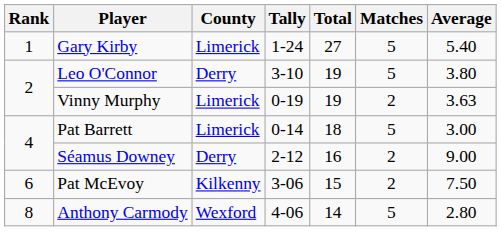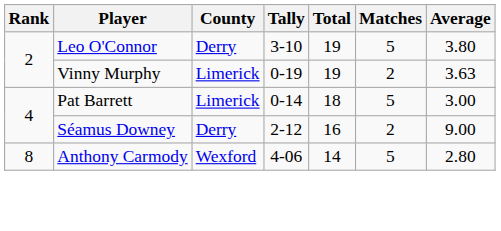 <table class="wikitable">
 <tr>
 <th>Rank</th>
 <th>Player</th>
 <th>County</th>
 <th>Tally</th>
 <th>Total</th>
 <th>Matches</th>
 <th>Average</th>
-</tr>
-<tr>
-<td rowspan=1 align=center>1</td>
-<td><a href='#'>Gary Kirby</a></td>
-<td><a href='#'>Limerick</a></td>
-<td align=center>1-24</td>
-<td align=center>27</td>
-<td align=center>5</td>
-<td align=center>5.40</td>
 </tr>
 <tr>
 <td rowspan=2 align=center>2</td>
 <td><a href='#'>Leo O'Connor</a></td>
 <td><a href='#'>Derry</a></td>
 <td align=center>3-10</td>
 <td align=center>19</td>
 <td align=center>5</td>
 <td align=center>3.80</td>
 </tr>
 <tr>
 <td>Vinny Murphy</td>
 <td><a href='#'>Limerick</a></td>
 <td align=center>0-19</td>
 <td align=center>19</td>
 <td align=center>2</td>
 <td align=center>3.63</td>
 </tr>
 <tr>
 <td rowspan=2 align=center>4</td>
 <td>Pat Barrett</td>
 <td><a href='#'>Limerick</a></td>
 <td align=center>0-14</td>
 <td align=center>18</td>
 <td align=center>5</td>
 <td align=center>3.00</td>
 </tr>
 <tr>
 <td><a href='#'>Séamus Downey</a></td>
 <td><a href='#'>Derry</a></td>
 <td align=center>2-12</td>
 <td align=center>16</td>
 <td align=center>2</td>
 <td align=center>9.00</td>
 </tr>
 <tr>
-<td rowspan=1 align=center>6</td>
-<td>Pat McEvoy</td>
-<td><a href='#'>Kilkenny</a></td>
-<td align=center>3-06</td>
-<td align=center>15</td>
-<td align=center>2</td>
-<td align=center>7.50</td>
-</tr>
-<tr>
 <td rowspan=1 align=center>8</td>
 <td><a href='#'>Anthony Carmody</a></td>
 <td><a href='#'>Wexford</a></td>
 <td align=center>4-06</td>
 <td align=center>14</td>
 <td align=center>5</td>
 <td align=center>2.80</td>
 </tr>
 </table>
